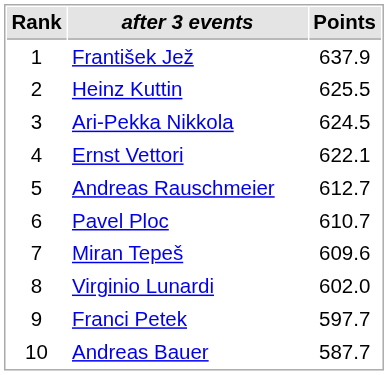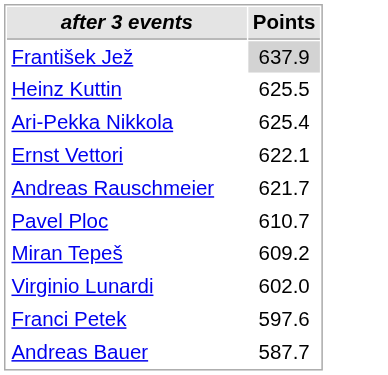 <table cellspacing="1" cellpadding="3" style="border:1px solid #AAAAAA;font-size:86%">
 <tr bgcolor="#E4E4E4">
-<th style="border-bottom:1px solid #AAAAAA" width=10>Rank</th>
 <th style="border-bottom:1px solid #AAAAAA" width=155><em>after 3 events</em></th>
 <th style="border-bottom:1px solid #AAAAAA" width=40>Points</th>
 </tr>
 <tr>
-<td align=center>1</td>
 <td> <a href='#'>František Jež</a></td>
-<td align=center>637.9</td>
+<td align=center style="background: lightgrey;">637.9</td>
 </tr>
 <tr>
-<td align=center>2</td>
 <td> <a href='#'>Heinz Kuttin</a></td>
 <td align=center>625.5</td>
 </tr>
 <tr>
-<td align=center>3</td>
 <td> <a href='#'>Ari-Pekka Nikkola</a></td>
-<td align=center>624.5</td>
+<td align=center>625.4</td>
 </tr>
 <tr>
-<td align=center>4</td>
 <td> <a href='#'>Ernst Vettori</a></td>
 <td align=center>622.1</td>
 </tr>
 <tr>
-<td align=center>5</td>
 <td> <a href='#'>Andreas Rauschmeier</a></td>
-<td align=center>612.7</td>
+<td align=center>621.7</td>
 </tr>
 <tr>
-<td align=center>6</td>
 <td> <a href='#'>Pavel Ploc</a></td>
 <td align=center>610.7</td>
 </tr>
 <tr>
-<td align=center>7</td>
 <td> <a href='#'>Miran Tepeš</a></td>
-<td align=center>609.6</td>
+<td align=center>609.2</td>
 </tr>
 <tr>
-<td align=center>8</td>
 <td> <a href='#'>Virginio Lunardi</a></td>
 <td align=center>602.0</td>
 </tr>
 <tr>
-<td align=center>9</td>
 <td> <a href='#'>Franci Petek</a></td>
-<td align=center>597.7</td>
+<td align=center>597.6</td>
 </tr>
 <tr>
-<td align=center>10</td>
 <td> <a href='#'>Andreas Bauer</a></td>
 <td align=center>587.7</td>
 </tr>
 </table>
